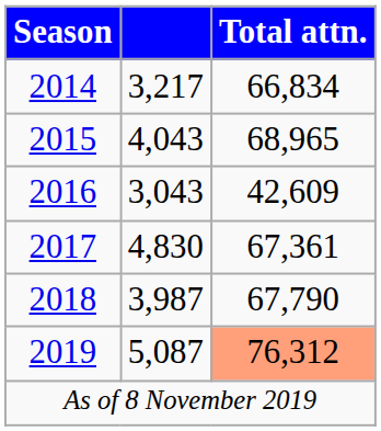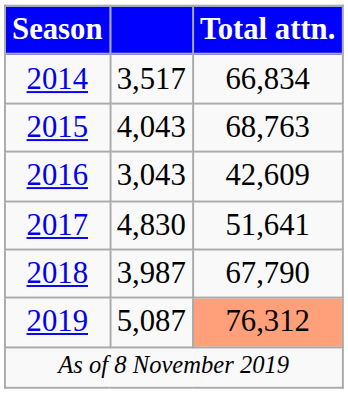 <table class="wikitable" style="float:left; margin-right:20px; text-align: center;">
 <tr>
 <th style="background:blue; color:White;">Season</th>
 <th style="background:blue; color:White;"></th>
 <th style="background:blue; color:White;">Total attn.</th>
 </tr>
 <tr>
 <td><a href='#'>2014</a></td>
-<td>3,217</td>
+<td>3,517</td>
 <td>66,834</td>
 </tr>
 <tr>
 <td><a href='#'>2015</a></td>
 <td>4,043</td>
-<td>68,965</td>
+<td>68,763</td>
 </tr>
 <tr>
 <td><a href='#'>2016</a></td>
 <td>3,043</td>
 <td>42,609</td>
 </tr>
 <tr>
 <td><a href='#'>2017</a></td>
 <td>4,830</td>
-<td>67,361</td>
+<td>51,641</td>
 </tr>
 <tr>
 <td><a href='#'>2018</a></td>
 <td>3,987</td>
 <td>67,790</td>
 </tr>
 <tr>
 <td><a href='#'>2019</a></td>
 <td>5,087</td>
 <td style="background: lightsalmon;">76,312</td>
 </tr>
 <tr>
 <td colspan="3" style="border-bottom: none; border-left: none; border-right: none; font-size:80%; text-align:center"><em>As of 8 November 2019</em></td>
 </tr>
 </table>
